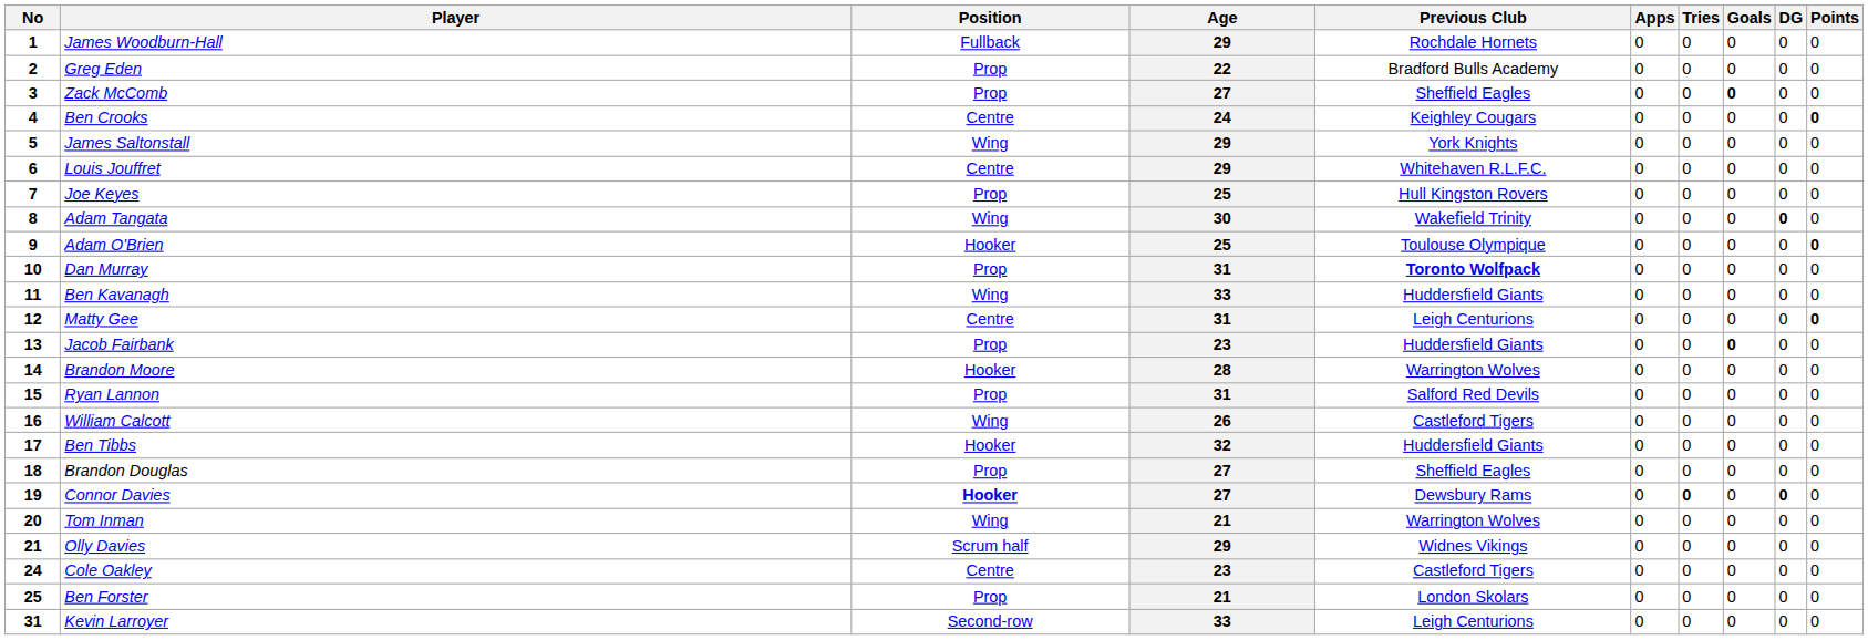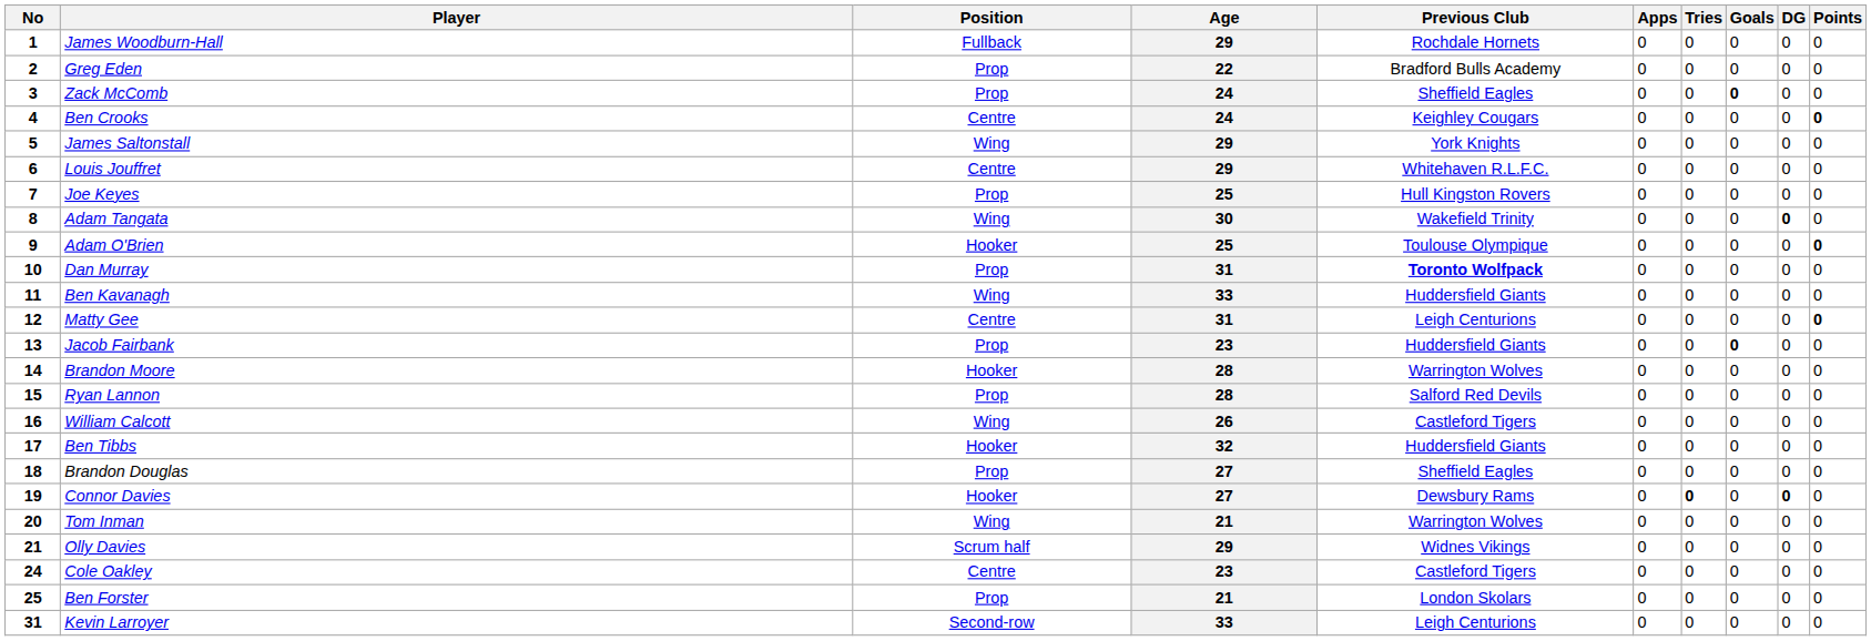 <table class="wikitable sortable"  style="width:100%; font-size:85%;">
 <tr style="background:#efefef;">
 <th width=3%>No</th>
 <th !width=47%>Player</th>
 <th width=15%>Position</th>
 <th width=1%>Age</th>
 <th width=17%>Previous Club</th>
 <th style="width:20px;">Apps</th>
 <th style="width:20px;">Tries</th>
 <th style="width:20px;">Goals</th>
 <th style="width:20px;">DG</th>
 <th style="width:20px;">Points</th>
 </tr>
 <tr style="background:#fff;">
 <td align=center><strong>1</strong></td>
 <td><em><a href='#'>James Woodburn-Hall</a></em></td>
 <td align=center><a href='#'>Fullback</a></td>
 <th width=10%>29</th>
 <td align=center><a href='#'>Rochdale Hornets</a></td>
 <td align=centre>0</td>
 <td align=centre>0</td>
 <td align=centre>0</td>
 <td align=centre>0</td>
 <td align=centre>0</td>
 </tr>
 <tr style="background:#fff;">
 <td align=center><strong>2</strong></td>
 <td><em><a href='#'>Greg Eden</a></em></td>
 <td align=center><a href='#'>Prop</a></td>
 <th width=10%>22</th>
 <td align=center>Bradford Bulls Academy</td>
 <td align=centre>0</td>
 <td align=centre>0</td>
 <td align=centre>0</td>
 <td align=centre>0</td>
 <td align=centre>0</td>
 </tr>
 <tr style="background:#fff;">
 <td align=center><strong>3</strong></td>
 <td><em><a href='#'>Zack McComb</a></em></td>
 <td align=center><a href='#'>Prop</a></td>
-<th width=10%>27</th>
+<th width=10%>24</th>
 <td align=center><a href='#'>Sheffield Eagles</a></td>
 <td align=centre>0</td>
 <td align=centre>0</td>
 <td align=centre><strong>0</strong></td>
 <td align=centre>0</td>
 <td align=centre>0</td>
 </tr>
 <tr style="background:#fff;">
 <td align=center><strong>4</strong></td>
 <td><em><a href='#'>Ben Crooks</a></em></td>
 <td align=center><a href='#'>Centre</a></td>
 <th width=10%>24</th>
 <td align=center><a href='#'>Keighley Cougars</a></td>
 <td align=centre>0</td>
 <td align=centre>0</td>
 <td align=centre>0</td>
 <td align=centre>0</td>
 <td align=centre><strong>0</strong></td>
 </tr>
 <tr style="background:#fff;">
 <td align=center><strong>5</strong></td>
 <td><em><a href='#'>James Saltonstall</a></em></td>
 <td align=center><a href='#'>Wing</a></td>
 <th width=10%>29</th>
 <td align=center><a href='#'>York Knights</a></td>
 <td align=centre>0</td>
 <td align=centre>0</td>
 <td align=centre>0</td>
 <td align=centre>0</td>
 <td align=centre>0</td>
 </tr>
 <tr style="background:#fff;">
 <td align=center><strong>6</strong></td>
 <td><em><a href='#'>Louis Jouffret</a></em></td>
 <td align=center><a href='#'>Centre</a></td>
 <th width=10%>29</th>
 <td align=center><a href='#'>Whitehaven R.L.F.C.</a></td>
 <td align=centre>0</td>
 <td align=centre>0</td>
 <td align=centre>0</td>
 <td align=centre>0</td>
 <td align=centre>0</td>
 </tr>
 <tr style="background:#fff;">
 <td align=center><strong>7</strong></td>
 <td><em><a href='#'>Joe Keyes</a></em></td>
 <td align=center><a href='#'>Prop</a></td>
 <th width=10%>25</th>
 <td align=center><a href='#'>Hull Kingston Rovers</a></td>
 <td align=centre>0</td>
 <td align=centre>0</td>
 <td align=centre>0</td>
 <td align=centre>0</td>
 <td align=centre>0</td>
 </tr>
 <tr style="background:#fff;">
 <td align=center><strong>8</strong></td>
 <td><em><a href='#'>Adam Tangata</a></em></td>
 <td align=center><a href='#'>Wing</a></td>
 <th width=10%>30</th>
 <td align=center><a href='#'>Wakefield Trinity</a></td>
 <td align=centre>0</td>
 <td align=centre>0</td>
 <td align=centre>0</td>
 <td align=centre><strong>0</strong></td>
 <td align=centre>0</td>
 </tr>
 <tr style="background:#fff;">
 <td align=center><strong>9</strong></td>
 <td><em><a href='#'>Adam O'Brien</a></em></td>
 <td align=center><a href='#'>Hooker</a></td>
 <th width=10%>25</th>
 <td align=center><a href='#'>Toulouse Olympique</a></td>
 <td align=centre>0</td>
 <td align=centre>0</td>
 <td align=centre>0</td>
 <td align=centre>0</td>
 <td align=centre><strong>0</strong></td>
 </tr>
 <tr style="background:#fff;">
 <td align=center><strong>10</strong></td>
 <td><em><a href='#'>Dan Murray</a></em></td>
 <td align=center><a href='#'>Prop</a></td>
 <th width=10%>31</th>
 <td align=center><strong><a href='#'>Toronto Wolfpack</a></strong></td>
 <td align=centre>0</td>
 <td align=centre>0</td>
 <td align=centre>0</td>
 <td align=centre>0</td>
 <td align=centre>0</td>
 </tr>
 <tr style="background:#fff;">
 <td align=center><strong>11</strong></td>
 <td><em><a href='#'>Ben Kavanagh</a></em></td>
 <td align=center><a href='#'>Wing</a></td>
 <th width=10%>33</th>
 <td align=center><a href='#'>Huddersfield Giants</a></td>
 <td align=centre>0</td>
 <td align=centre>0</td>
 <td align=centre>0</td>
 <td align=centre>0</td>
 <td align=centre>0</td>
 </tr>
 <tr style="background:#fff;">
 <td align=center><strong>12</strong></td>
 <td><em><a href='#'>Matty Gee</a></em></td>
 <td align=center><a href='#'>Centre</a></td>
 <th width=10%>31</th>
 <td align=center><a href='#'>Leigh Centurions</a></td>
 <td align=centre>0</td>
 <td align=centre>0</td>
 <td align=centre>0</td>
 <td align=centre>0</td>
 <td align=centre><strong>0</strong></td>
 </tr>
 <tr style="background:#fff;">
 <td align=center><strong>13</strong></td>
 <td><em><a href='#'>Jacob Fairbank</a></em></td>
 <td align=center><a href='#'>Prop</a></td>
 <th width=10%>23</th>
 <td align=center><a href='#'>Huddersfield Giants</a></td>
 <td align=centre>0</td>
 <td align=centre>0</td>
 <td align=centre><strong>0</strong></td>
 <td align=centre>0</td>
 <td align=centre>0</td>
 </tr>
 <tr style="background:#fff;">
 <td align=center><strong>14</strong></td>
 <td><em><a href='#'>Brandon Moore</a></em></td>
 <td align=center><a href='#'>Hooker</a></td>
 <th width=10%>28</th>
 <td align=center><a href='#'>Warrington Wolves</a></td>
 <td align=centre>0</td>
 <td align=centre>0</td>
 <td align=centre>0</td>
 <td align=centre>0</td>
 <td align=centre>0</td>
 </tr>
 <tr style="background:#fff;">
 <td align=center><strong>15</strong></td>
 <td><em><a href='#'>Ryan Lannon</a></em></td>
 <td align=center><a href='#'>Prop</a></td>
-<th width=10%>31</th>
+<th width=10%>28</th>
 <td align=center><a href='#'>Salford Red Devils</a></td>
 <td align=centre>0</td>
 <td align=centre>0</td>
 <td align=centre>0</td>
 <td align=centre>0</td>
 <td align=centre>0</td>
 </tr>
 <tr style="background:#fff;">
 <td align=center><strong>16</strong></td>
 <td><em><a href='#'>William Calcott</a></em></td>
 <td align=center><a href='#'>Wing</a></td>
 <th width=10%>26</th>
 <td align=center><a href='#'>Castleford Tigers</a></td>
 <td align=centre>0</td>
 <td align=centre>0</td>
 <td align=centre>0</td>
 <td align=centre>0</td>
 <td align=centre>0</td>
 </tr>
 <tr style="background:#fff;">
 <td align=center><strong>17</strong></td>
 <td><em><a href='#'>Ben Tibbs</a></em></td>
 <td align=center><a href='#'>Hooker</a></td>
 <th width=10%>32</th>
 <td align=center><a href='#'>Huddersfield Giants</a></td>
 <td align=centre>0</td>
 <td align=centre>0</td>
 <td align=centre>0</td>
 <td align=centre>0</td>
 <td align=centre>0</td>
 </tr>
 <tr style="background:#fff;">
 <td align=center><strong>18</strong></td>
 <td><em>Brandon Douglas</em></td>
 <td align=center><a href='#'>Prop</a></td>
 <th width=10%>27</th>
 <td align=center><a href='#'>Sheffield Eagles</a></td>
 <td align=centre>0</td>
 <td align=centre>0</td>
 <td align=centre>0</td>
 <td align=centre>0</td>
 <td align=centre>0</td>
 </tr>
 <tr style="background:#fff;">
 <td align=center><strong>19</strong></td>
 <td><em><a href='#'>Connor Davies</a></em></td>
-<td align=center><strong><a href='#'>Hooker</a></strong></td>
+<td align=center><a href='#'>Hooker</a></td>
 <th width=10%>27</th>
 <td align=center><a href='#'>Dewsbury Rams</a></td>
 <td align=centre>0</td>
 <td align=centre><strong>0</strong></td>
 <td align=centre>0</td>
 <td align=centre><strong>0</strong></td>
 <td align=centre>0</td>
 </tr>
 <tr style="background:#fff;">
 <td align=center><strong>20</strong></td>
 <td><em><a href='#'>Tom Inman</a></em></td>
 <td align=center><a href='#'>Wing</a></td>
 <th width=10%>21</th>
 <td align=center><a href='#'>Warrington Wolves</a></td>
 <td align=centre>0</td>
 <td align=centre>0</td>
 <td align=centre>0</td>
 <td align=centre>0</td>
 <td align=centre>0</td>
 </tr>
 <tr style="background:#fff;">
 <td align=center><strong>21</strong></td>
 <td><em><a href='#'>Olly Davies</a></em></td>
 <td align=center><a href='#'>Scrum half</a></td>
 <th width=10%>29</th>
 <td align=center><a href='#'>Widnes Vikings</a></td>
 <td align=centre>0</td>
 <td align=centre>0</td>
 <td align=centre>0</td>
 <td align=centre>0</td>
 <td align=centre>0</td>
 </tr>
 <tr style="background:#fff;">
 <td align=center><strong>24</strong></td>
 <td><em><a href='#'>Cole Oakley</a></em></td>
 <td align=center><a href='#'>Centre</a></td>
 <th width=10%>23</th>
 <td align=center><a href='#'>Castleford Tigers</a></td>
 <td align=centre>0</td>
 <td align=centre>0</td>
 <td align=centre>0</td>
 <td align=centre>0</td>
 <td align=centre>0</td>
 </tr>
 <tr style="background:#fff;">
 <td align=center><strong>25</strong></td>
 <td><em><a href='#'>Ben Forster</a></em></td>
 <td align=center><a href='#'>Prop</a></td>
 <th width=10%>21</th>
 <td align=center><a href='#'>London Skolars</a></td>
 <td align=centre>0</td>
 <td align=centre>0</td>
 <td align=centre>0</td>
 <td align=centre>0</td>
 <td align=centre>0</td>
 </tr>
 <tr style="background:#fff;">
 <td align=center><strong>31</strong></td>
 <td><em><a href='#'>Kevin Larroyer</a></em></td>
 <td align=center><a href='#'>Second-row</a></td>
 <th width=10%>33</th>
 <td align=center><a href='#'>Leigh Centurions</a></td>
 <td align=centre>0</td>
 <td align=centre>0</td>
 <td align=centre>0</td>
 <td align=centre>0</td>
 <td align=centre>0</td>
 </tr>
 </table>
